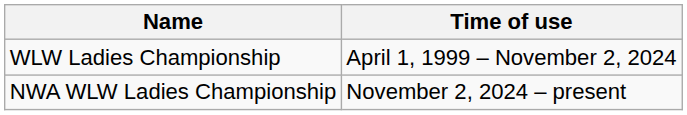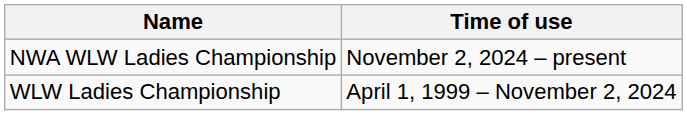 <table class="wikitable" border="1">
 <tr>
 <th>Name</th>
 <th>Time of use</th>
 </tr>
 <tr>
+<td>NWA WLW Ladies Championship</td>
+<td>November 2, 2024 – present</td>
+</tr>
+<tr>
 <td>WLW Ladies Championship</td>
 <td>April 1, 1999 – November 2, 2024</td>
 </tr>
-<tr>
-<td>NWA WLW Ladies Championship</td>
-<td>November 2, 2024 – present</td>
-</tr>
 </table>
